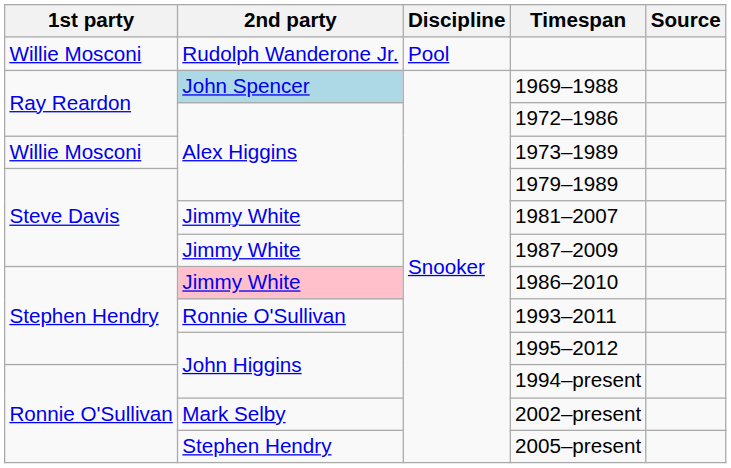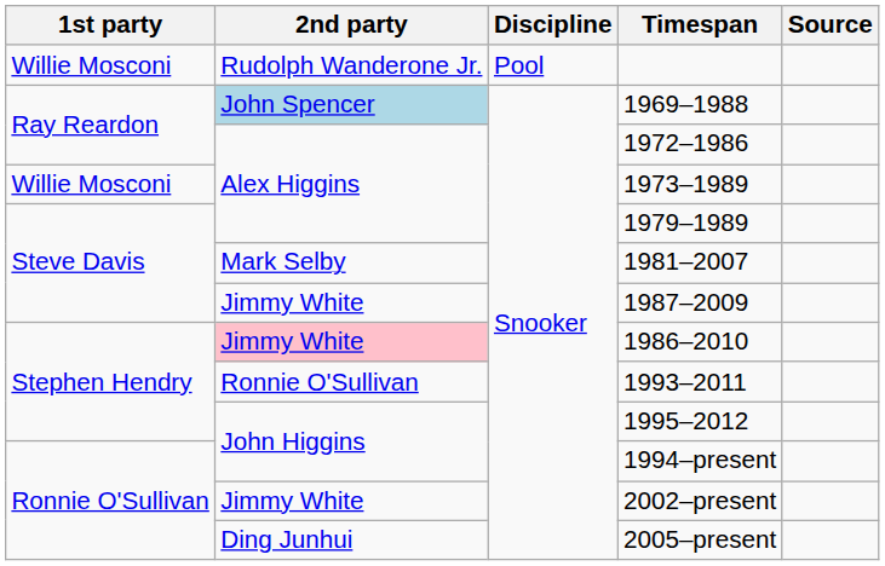 <table class="wikitable">
 <tr>
 <th>1st party</th>
 <th>2nd party</th>
 <th>Discipline</th>
 <th>Timespan</th>
 <th class="unsortable">Source</th>
 </tr>
 <tr>
 <td> <a href='#'>Willie Mosconi</a></td>
 <td> <a href='#'>Rudolph Wanderone Jr.</a></td>
 <td><a href='#'>Pool</a></td>
 <td></td>
 <td></td>
 </tr>
 <tr>
 <td rowspan="2"> <a href='#'>Ray Reardon</a></td>
 <td style="background: lightblue;"> <a href='#'>John Spencer</a></td>
 <td rowspan="12"><a href='#'>Snooker</a></td>
 <td>1969–1988</td>
 <td></td>
 </tr>
 <tr>
 <td rowspan="3"> <a href='#'>Alex Higgins</a></td>
 <td>1972–1986</td>
 <td></td>
 </tr>
 <tr>
 <td> <a href='#'>Willie Mosconi</a></td>
 <td>1973–1989</td>
 <td></td>
 </tr>
 <tr>
 <td rowspan="3"> <a href='#'>Steve Davis</a></td>
 <td>1979–1989</td>
 <td></td>
 </tr>
 <tr>
-<td> <a href='#'>Jimmy White</a></td>
+<td> <a href='#'>Mark Selby</a></td>
 <td>1981–2007</td>
 <td></td>
 </tr>
 <tr>
 <td> <a href='#'>Jimmy White</a></td>
 <td>1987–2009</td>
 <td></td>
 </tr>
 <tr>
 <td rowspan="3"> <a href='#'>Stephen Hendry</a></td>
 <td style="background: pink;"> <a href='#'>Jimmy White</a></td>
 <td>1986–2010</td>
 <td></td>
 </tr>
 <tr>
 <td> <a href='#'>Ronnie O'Sullivan</a></td>
 <td>1993–2011</td>
 <td></td>
 </tr>
 <tr>
 <td rowspan="2"> <a href='#'>John Higgins</a></td>
 <td>1995–2012</td>
 <td></td>
 </tr>
 <tr>
 <td rowspan="3"> <a href='#'>Ronnie O'Sullivan</a></td>
 <td>1994–present</td>
 <td></td>
 </tr>
 <tr>
-<td> <a href='#'>Mark Selby</a></td>
+<td> <a href='#'>Jimmy White</a></td>
 <td>2002–present</td>
 <td></td>
 </tr>
 <tr>
-<td> <a href='#'>Stephen Hendry</a></td>
+<td> <a href='#'>Ding Junhui</a></td>
 <td>2005–present</td>
 <td></td>
 </tr>
 </table>
